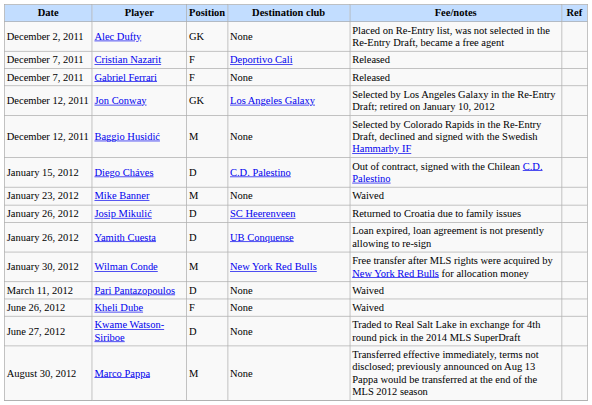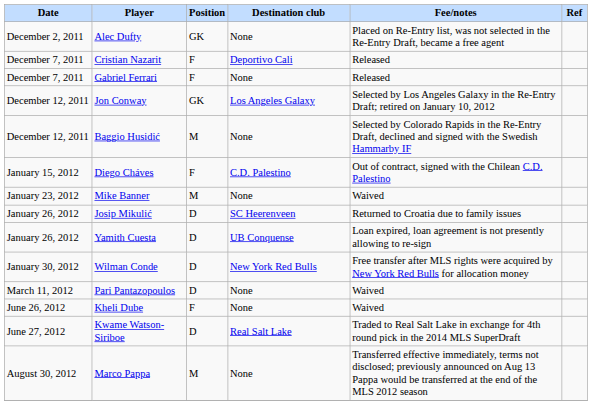 <table class="wikitable" style="text-align:left; font-size:95%;">
 <tr>
 <th style="background:#c2ddff; width:120px;">Date</th>
 <th style="background:#c2ddff; width:130px;">Player</th>
 <th style="background:#c2ddff; width:50px;">Position</th>
 <th style="background:#c2ddff; width:170px;">Destination club</th>
 <th style="background:#c2ddff; width:300px;">Fee/notes</th>
 <th style="background:#c2ddff; width:30px;">Ref</th>
 </tr>
 <tr>
 <td>December 2, 2011</td>
 <td> <a href='#'>Alec Dufty</a></td>
 <td>GK</td>
 <td>None</td>
 <td>Placed on Re-Entry list, was not selected in the Re-Entry Draft, became a free agent</td>
 <td></td>
 </tr>
 <tr>
 <td>December 7, 2011</td>
 <td> <a href='#'>Cristian Nazarit</a></td>
 <td>F</td>
 <td> <a href='#'>Deportivo Cali</a></td>
 <td>Released</td>
 <td></td>
 </tr>
 <tr>
 <td>December 7, 2011</td>
 <td> <a href='#'>Gabriel Ferrari</a></td>
 <td>F</td>
 <td>None</td>
 <td>Released</td>
 <td></td>
 </tr>
 <tr>
 <td>December 12, 2011</td>
 <td> <a href='#'>Jon Conway</a></td>
 <td>GK</td>
 <td> <a href='#'>Los Angeles Galaxy</a></td>
 <td>Selected by Los Angeles Galaxy in the Re-Entry Draft; retired on January 10, 2012</td>
 <td></td>
 </tr>
 <tr>
 <td>December 12, 2011</td>
 <td> <a href='#'>Baggio Husidić</a></td>
 <td>M</td>
 <td>None</td>
 <td>Selected by Colorado Rapids in the Re-Entry Draft, declined and signed with the Swedish <a href='#'>Hammarby IF</a></td>
 <td></td>
 </tr>
 <tr>
 <td>January 15, 2012</td>
 <td> <a href='#'>Diego Cháves</a></td>
-<td>D</td>
+<td>F</td>
 <td> <a href='#'>C.D. Palestino</a></td>
 <td>Out of contract, signed with the Chilean <a href='#'>C.D. Palestino</a></td>
 <td></td>
 </tr>
 <tr>
 <td>January 23, 2012</td>
 <td> <a href='#'>Mike Banner</a></td>
 <td>M</td>
 <td>None</td>
 <td>Waived</td>
 <td></td>
 </tr>
 <tr>
 <td>January 26, 2012</td>
 <td> <a href='#'>Josip Mikulić</a></td>
 <td>D</td>
 <td> <a href='#'>SC Heerenveen</a></td>
 <td>Returned to Croatia due to family issues</td>
 <td></td>
 </tr>
 <tr>
 <td>January 26, 2012</td>
 <td> <a href='#'>Yamith Cuesta</a></td>
 <td>D</td>
 <td> <a href='#'>UB Conquense</a></td>
 <td>Loan expired, loan agreement is not presently allowing to re-sign</td>
 <td></td>
 </tr>
 <tr>
 <td>January 30, 2012</td>
 <td> <a href='#'>Wilman Conde</a></td>
-<td>M</td>
+<td>D</td>
 <td> <a href='#'>New York Red Bulls</a></td>
 <td>Free transfer after MLS rights were acquired by <a href='#'>New York Red Bulls</a> for allocation money</td>
 <td></td>
 </tr>
 <tr>
 <td>March 11, 2012</td>
 <td> <a href='#'>Pari Pantazopoulos</a></td>
 <td>D</td>
 <td>None</td>
 <td>Waived</td>
 <td></td>
 </tr>
 <tr>
 <td>June 26, 2012</td>
 <td> <a href='#'>Kheli Dube</a></td>
 <td>F</td>
 <td>None</td>
 <td>Waived</td>
 <td></td>
 </tr>
 <tr>
 <td>June 27, 2012</td>
 <td> <a href='#'>Kwame Watson-Siriboe</a></td>
 <td>D</td>
-<td>None</td>
+<td> <a href='#'>Real Salt Lake</a></td>
 <td>Traded to Real Salt Lake in exchange for 4th round pick in the 2014 MLS SuperDraft</td>
 <td></td>
 </tr>
 <tr>
 <td>August 30, 2012</td>
 <td> <a href='#'>Marco Pappa</a></td>
 <td>M</td>
 <td>None</td>
 <td>Transferred effective immediately, terms not disclosed; previously announced on Aug 13 Pappa would be transferred at the end of the MLS 2012 season</td>
 <td></td>
 </tr>
 <tr>
 </tr>
 </table>
